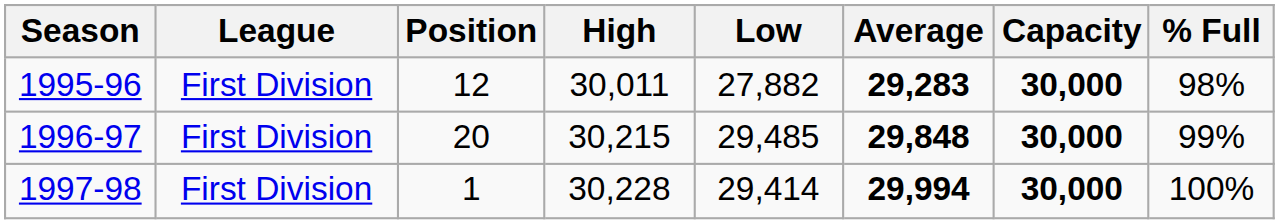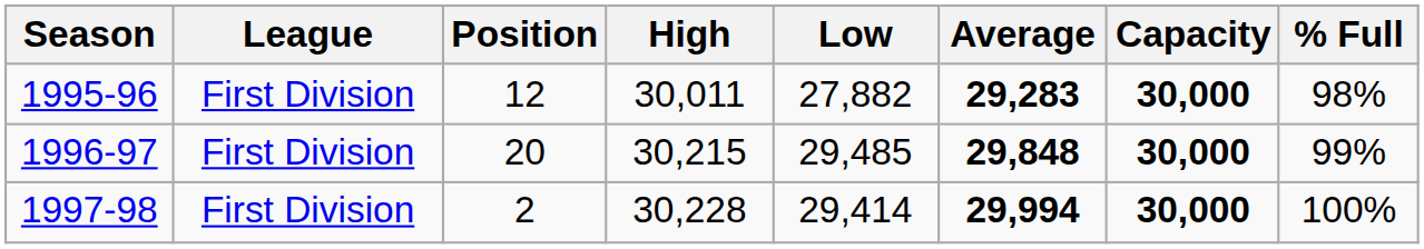 <table class="wikitable sortable" style="text-align: center width=60%">
 <tr>
 <th style="width:12%;">Season</th>
 <th style="width:20%;">League</th>
 <th style="width:10%;">Position</th>
 <th style="width:12%;">High</th>
 <th style="width:12%;">Low</th>
 <th style="width:12%;">Average</th>
 <th style="width:12%;">Capacity</th>
 <th style="width:10%;">% Full</th>
 </tr>
 <tr>
 <td align=center><a href='#'>1995-96</a></td>
 <td align=center><a href='#'>First Division</a></td>
 <td align=center>12</td>
 <td align=center>30,011</td>
 <td align=center>27,882</td>
 <td align=center><strong>29,283</strong></td>
 <td align=center><strong>30,000</strong></td>
 <td align=center>98%</td>
 </tr>
 <tr>
 <td align=center><a href='#'>1996-97</a></td>
 <td align=center><a href='#'>First Division</a></td>
 <td align=center>20</td>
 <td align=center>30,215</td>
 <td align=center>29,485</td>
 <td align=center><strong>29,848</strong></td>
 <td align=center><strong>30,000</strong></td>
 <td align=center>99%</td>
 </tr>
 <tr>
 <td align=center><a href='#'>1997-98</a></td>
 <td align=center><a href='#'>First Division</a></td>
-<td align=center>1</td>
+<td align=center>2</td>
 <td align=center>30,228</td>
 <td align=center>29,414</td>
 <td align=center><strong>29,994</strong></td>
 <td align=center><strong>30,000</strong></td>
 <td align=center>100%</td>
 </tr>
 </table>
